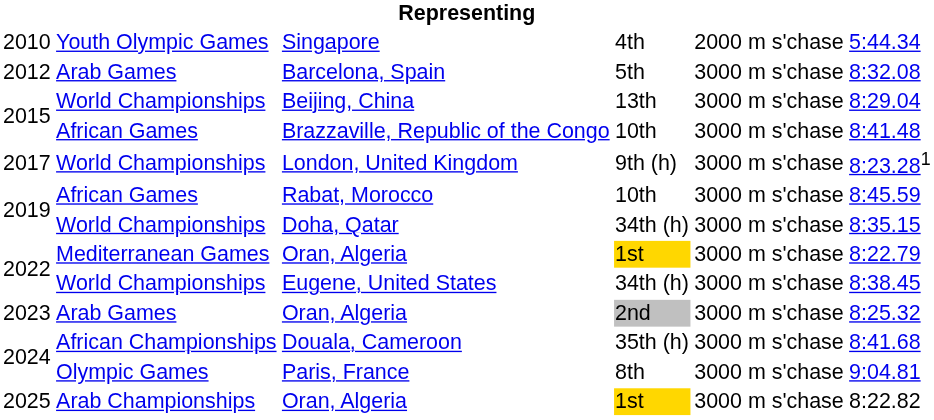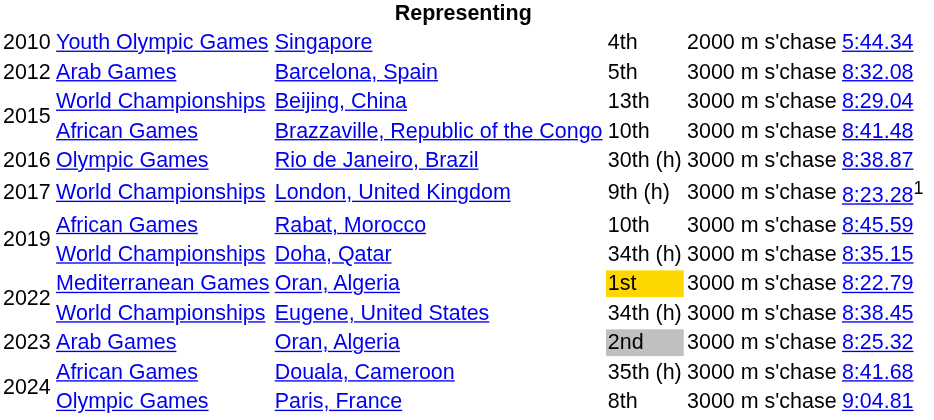 <table>
 <tr>
 <th colspan="6">Representing </th>
 </tr>
 <tr>
 <td>2010</td>
 <td><a href='#'>Youth Olympic Games</a></td>
 <td><a href='#'>Singapore</a></td>
 <td>4th</td>
 <td>2000 m s'chase</td>
 <td><a href='#'>5:44.34</a></td>
 </tr>
 <tr>
 <td>2012</td>
 <td><a href='#'>Arab Games</a></td>
 <td><a href='#'>Barcelona, Spain</a></td>
 <td>5th</td>
 <td>3000 m s'chase</td>
 <td><a href='#'>8:32.08</a></td>
 </tr>
 <tr>
 <td rowspan=2>2015</td>
 <td><a href='#'>World Championships</a></td>
 <td><a href='#'>Beijing, China</a></td>
 <td>13th</td>
 <td>3000 m s'chase</td>
 <td><a href='#'>8:29.04</a></td>
 </tr>
 <tr>
 <td><a href='#'>African Games</a></td>
 <td><a href='#'>Brazzaville, Republic of the Congo</a></td>
 <td>10th</td>
 <td>3000 m s'chase</td>
 <td><a href='#'>8:41.48</a></td>
+</tr>
+<tr>
+<td>2016</td>
+<td><a href='#'>Olympic Games</a></td>
+<td><a href='#'>Rio de Janeiro, Brazil</a></td>
+<td>30th (h)</td>
+<td>3000 m s'chase</td>
+<td><a href='#'>8:38.87</a></td>
 </tr>
 <tr>
 <td>2017</td>
 <td><a href='#'>World Championships</a></td>
 <td><a href='#'>London, United Kingdom</a></td>
 <td>9th (h)</td>
 <td>3000 m s'chase</td>
 <td><a href='#'>8:23.28</a><sup>1</sup></td>
 </tr>
 <tr>
 <td rowspan=2>2019</td>
 <td><a href='#'>African Games</a></td>
 <td><a href='#'>Rabat, Morocco</a></td>
 <td>10th</td>
 <td>3000 m s'chase</td>
 <td><a href='#'>8:45.59</a></td>
 </tr>
 <tr>
 <td><a href='#'>World Championships</a></td>
 <td><a href='#'>Doha, Qatar</a></td>
 <td>34th (h)</td>
 <td>3000 m s'chase</td>
 <td><a href='#'>8:35.15</a></td>
 </tr>
 <tr>
 <td rowspan=2>2022</td>
 <td><a href='#'>Mediterranean Games</a></td>
 <td><a href='#'>Oran, Algeria</a></td>
 <td bgcolor=gold>1st</td>
 <td>3000 m s'chase</td>
 <td><a href='#'>8:22.79</a></td>
 </tr>
 <tr>
 <td><a href='#'>World Championships</a></td>
 <td><a href='#'>Eugene, United States</a></td>
 <td>34th (h)</td>
 <td>3000 m s'chase</td>
 <td><a href='#'>8:38.45</a></td>
 </tr>
 <tr>
 <td>2023</td>
 <td><a href='#'>Arab Games</a></td>
 <td><a href='#'>Oran, Algeria</a></td>
 <td bgcolor=silver>2nd</td>
 <td>3000 m s'chase</td>
 <td><a href='#'>8:25.32</a></td>
 </tr>
 <tr>
 <td rowspan=2>2024</td>
-<td><a href='#'>African Championships</a></td>
+<td><a href='#'>African Games</a></td>
 <td><a href='#'>Douala, Cameroon</a></td>
 <td>35th (h)</td>
 <td>3000 m s'chase</td>
 <td><a href='#'>8:41.68</a></td>
 </tr>
 <tr>
 <td><a href='#'>Olympic Games</a></td>
 <td><a href='#'>Paris, France</a></td>
 <td>8th</td>
 <td>3000 m s'chase</td>
 <td><a href='#'>9:04.81</a></td>
 </tr>
-<tr>
-<td>2025</td>
-<td><a href='#'>Arab Championships</a></td>
-<td><a href='#'>Oran, Algeria</a></td>
-<td bgcolor=gold>1st</td>
-<td>3000 m s'chase</td>
-<td>8:22.82</td>
-</tr>
 </table>
